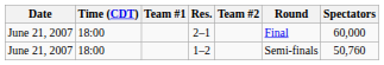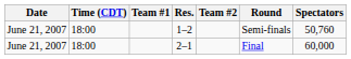 <table class="wikitable">
 <tr>
 <th>Date</th>
 <th>Time (<a href='#'>CDT</a>)</th>
 <th>Team #1</th>
 <th>Res.</th>
 <th>Team #2</th>
 <th>Round</th>
 <th>Spectators</th>
 </tr>
 <tr>
 <td>June 21, 2007</td>
 <td>18:00</td>
 <td></td>
+<td style="text-align:center;">1–2</td>
+<td></td>
+<td>Semi-finals</td>
+<td style="text-align:center;">50,760</td>
+</tr>
+<tr>
+<td>June 21, 2007</td>
+<td>18:00</td>
+<td></td>
 <td style="text-align:center;">2–1</td>
 <td></td>
 <td><a href='#'>Final</a></td>
 <td style="text-align:center;">60,000</td>
 </tr>
-<tr>
-<td>June 21, 2007</td>
-<td>18:00</td>
-<td></td>
-<td style="text-align:center;">1–2</td>
-<td></td>
-<td>Semi-finals</td>
-<td style="text-align:center;">50,760</td>
-</tr>
 </table>
